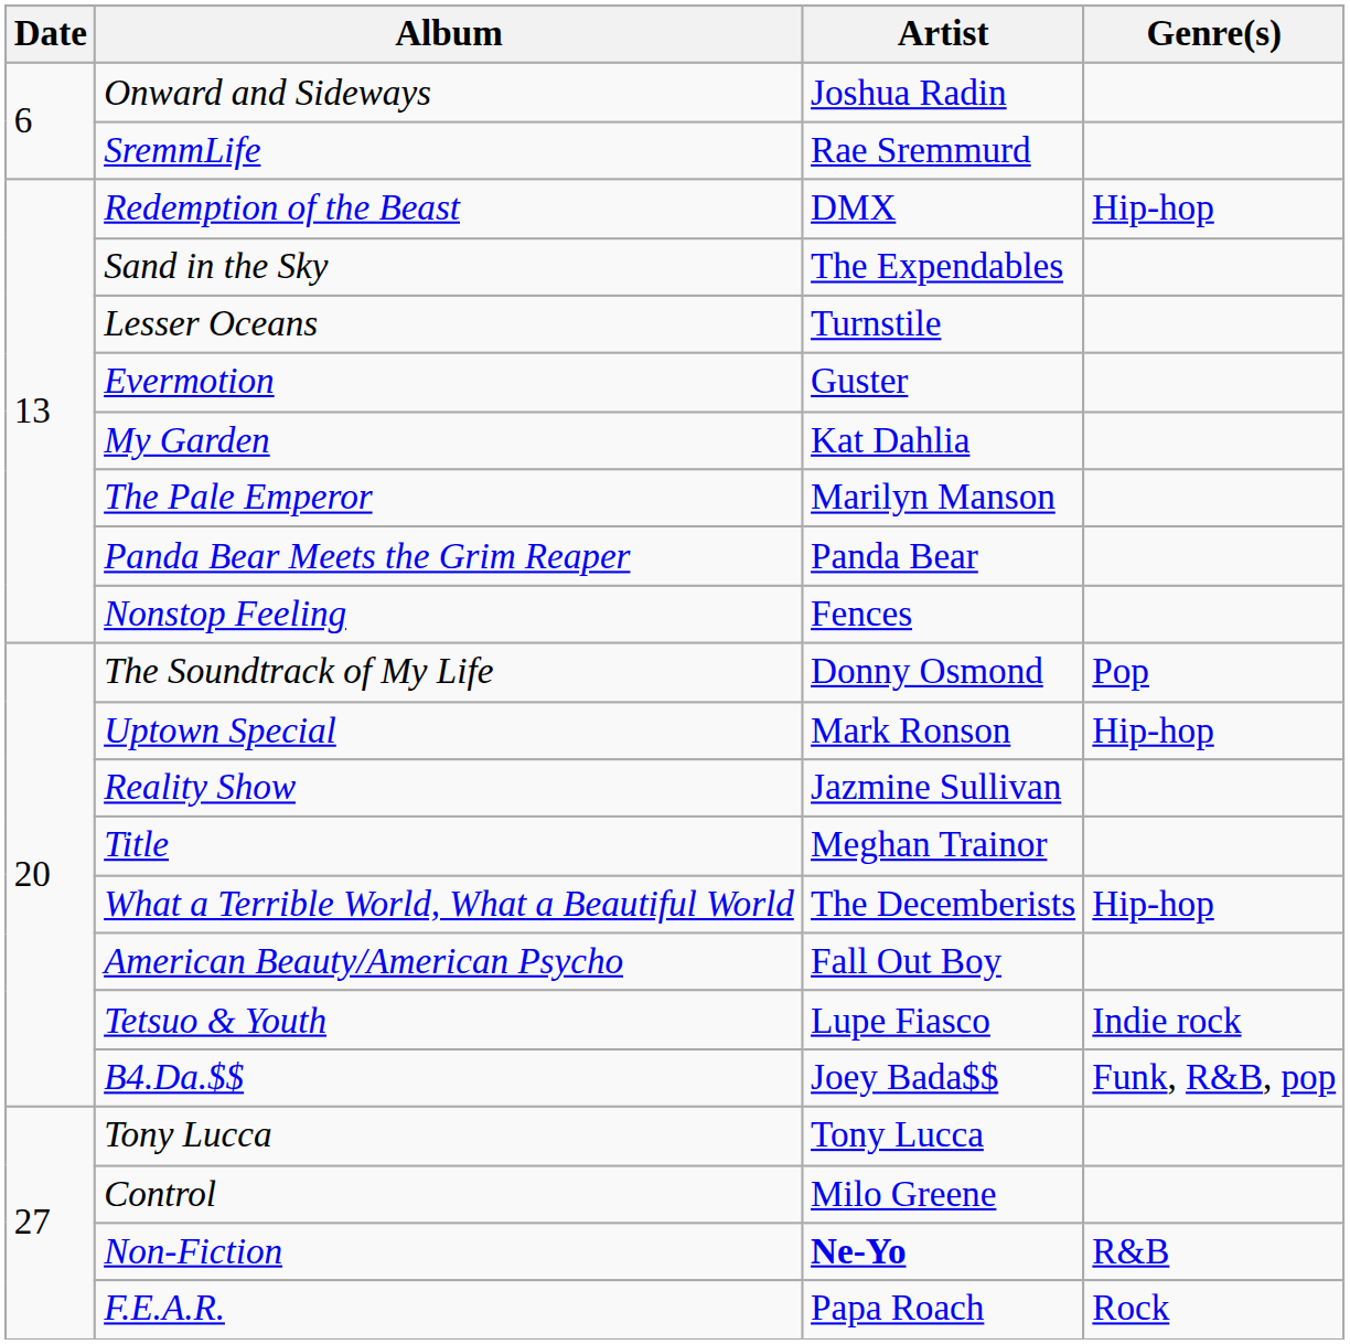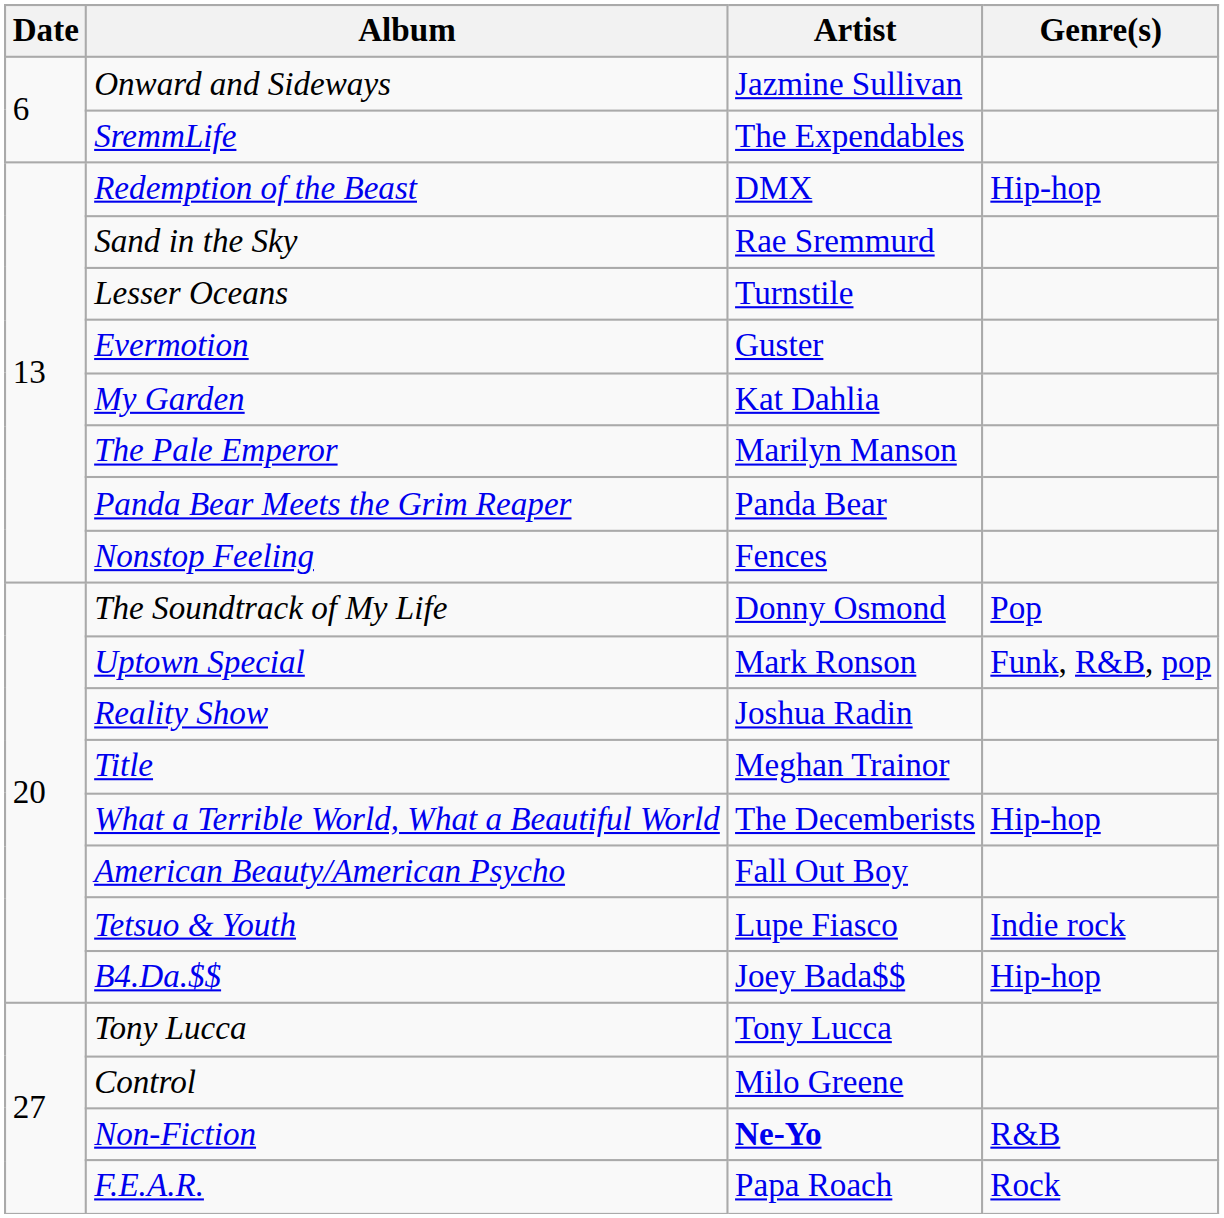 <table class="wikitable" style="text-align: left;">
 <tr>
 <th>Date</th>
 <th>Album</th>
 <th>Artist</th>
 <th>Genre(s)</th>
 </tr>
 <tr>
 <td rowspan="2">6</td>
 <td><em>Onward and Sideways</em></td>
-<td><a href='#'>Joshua Radin</a></td>
+<td><a href='#'>Jazmine Sullivan</a></td>
 <td></td>
 </tr>
 <tr>
 <td><em><a href='#'>SremmLife</a></em></td>
-<td><a href='#'>Rae Sremmurd</a></td>
+<td><a href='#'>The Expendables</a></td>
 <td></td>
 </tr>
 <tr>
 <td rowspan="8">13</td>
 <td><em><a href='#'>Redemption of the Beast</a></em></td>
 <td><a href='#'>DMX</a></td>
 <td><a href='#'>Hip-hop</a></td>
 </tr>
 <tr>
 <td><em>Sand in the Sky</em></td>
-<td><a href='#'>The Expendables</a></td>
+<td><a href='#'>Rae Sremmurd</a></td>
 <td></td>
 </tr>
 <tr>
 <td><em>Lesser Oceans</em></td>
 <td><a href='#'>Turnstile</a></td>
 <td></td>
 </tr>
 <tr>
 <td><em><a href='#'>Evermotion</a></em></td>
 <td><a href='#'>Guster</a></td>
 <td></td>
 </tr>
 <tr>
 <td><em><a href='#'>My Garden</a></em></td>
 <td><a href='#'>Kat Dahlia</a></td>
 <td></td>
 </tr>
 <tr>
 <td><em><a href='#'>The Pale Emperor</a></em></td>
 <td><a href='#'>Marilyn Manson</a></td>
 <td></td>
 </tr>
 <tr>
 <td><em><a href='#'>Panda Bear Meets the Grim Reaper</a></em></td>
 <td><a href='#'>Panda Bear</a></td>
 <td></td>
 </tr>
 <tr>
 <td><em><a href='#'>Nonstop Feeling</a></em></td>
 <td><a href='#'>Fences</a></td>
 <td></td>
 </tr>
 <tr>
 <td rowspan="8">20</td>
 <td><em>The Soundtrack of My Life</em></td>
 <td><a href='#'>Donny Osmond</a></td>
 <td><a href='#'>Pop</a></td>
 </tr>
 <tr>
 <td><em><a href='#'>Uptown Special</a></em></td>
 <td><a href='#'>Mark Ronson</a></td>
-<td><a href='#'>Hip-hop</a></td>
+<td><a href='#'>Funk</a>, <a href='#'>R&B</a>, <a href='#'>pop</a></td>
 </tr>
 <tr>
 <td><em><a href='#'>Reality Show</a></em></td>
-<td><a href='#'>Jazmine Sullivan</a></td>
+<td><a href='#'>Joshua Radin</a></td>
 <td></td>
 </tr>
 <tr>
 <td><em><a href='#'>Title</a></em></td>
 <td><a href='#'>Meghan Trainor</a></td>
 <td></td>
 </tr>
 <tr>
 <td><em><a href='#'>What a Terrible World, What a Beautiful World</a></em></td>
 <td><a href='#'>The Decemberists</a></td>
 <td><a href='#'>Hip-hop</a></td>
 </tr>
 <tr>
 <td><em><a href='#'>American Beauty/American Psycho</a></em></td>
 <td><a href='#'>Fall Out Boy</a></td>
 <td></td>
 </tr>
 <tr>
 <td><em><a href='#'>Tetsuo & Youth</a></em></td>
 <td><a href='#'>Lupe Fiasco</a></td>
 <td><a href='#'>Indie rock</a></td>
 </tr>
 <tr>
 <td><em><a href='#'>B4.Da.$$</a></em></td>
 <td><a href='#'>Joey Bada$$</a></td>
-<td><a href='#'>Funk</a>, <a href='#'>R&B</a>, <a href='#'>pop</a></td>
+<td><a href='#'>Hip-hop</a></td>
 </tr>
 <tr>
 <td rowspan="4">27</td>
 <td><em>Tony Lucca</em></td>
 <td><a href='#'>Tony Lucca</a></td>
 <td></td>
 </tr>
 <tr>
 <td><em>Control</em></td>
 <td><a href='#'>Milo Greene</a></td>
 <td></td>
 </tr>
 <tr>
 <td><em><a href='#'>Non-Fiction</a></em></td>
 <td><strong><a href='#'>Ne-Yo</a></strong></td>
 <td><a href='#'>R&B</a></td>
 </tr>
 <tr>
 <td><em><a href='#'>F.E.A.R.</a></em></td>
 <td><a href='#'>Papa Roach</a></td>
 <td><a href='#'>Rock</a></td>
 </tr>
 </table>
